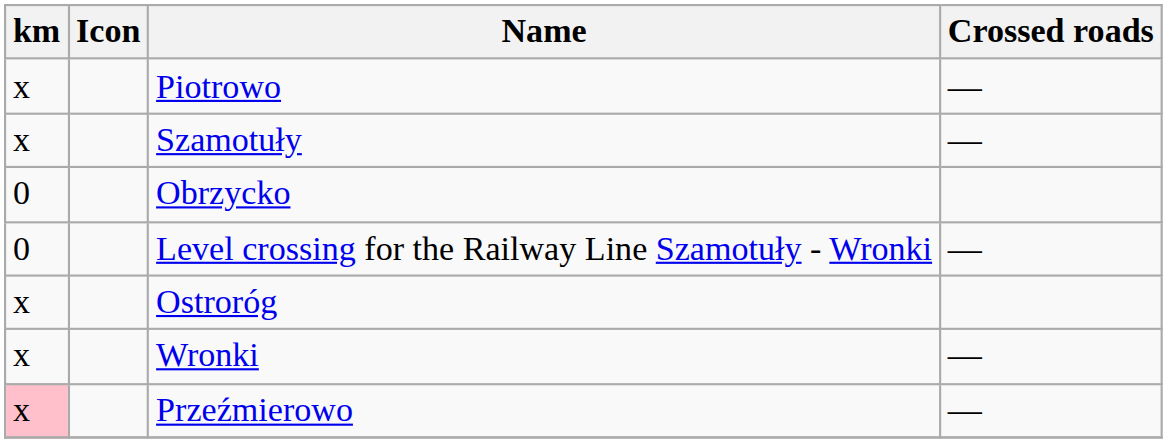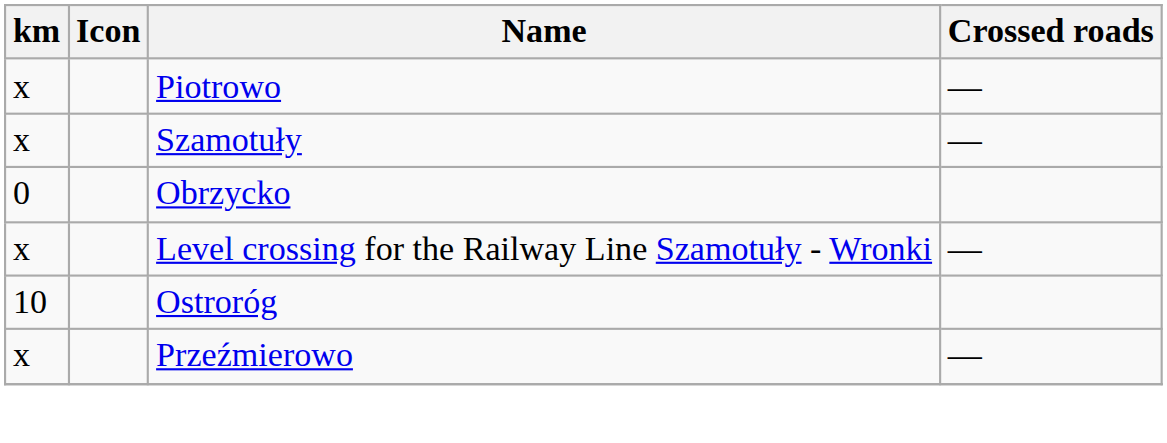 <table class=wikitable>
 <tr>
 <th>km</th>
 <th>Icon</th>
 <th>Name</th>
 <th>Crossed roads</th>
 </tr>
 <tr>
 <td>x</td>
 <td></td>
 <td> <a href='#'>Piotrowo</a></td>
 <td>—</td>
 </tr>
 <tr>
 <td>x</td>
 <td></td>
 <td> <a href='#'>Szamotuły</a></td>
 <td>—</td>
 </tr>
 <tr>
 <td>0</td>
 <td></td>
 <td><a href='#'>Obrzycko</a></td>
 <td></td>
 </tr>
 <tr>
-<td>0</td>
+<td>x</td>
 <td></td>
 <td><a href='#'>Level crossing</a> for the Railway Line <a href='#'>Szamotuły</a> - <a href='#'>Wronki</a></td>
 <td>—</td>
 </tr>
 <tr>
-<td>x</td>
+<td>10</td>
 <td></td>
 <td><a href='#'>Ostroróg</a></td>
 <td></td>
 </tr>
 <tr>
 <td>x</td>
 <td></td>
-<td> <a href='#'>Wronki</a></td>
-<td>—</td>
-</tr>
-<tr>
-<td style="background: pink;">x</td>
-<td></td>
 <td> <a href='#'>Przeźmierowo</a></td>
 <td>—</td>
 </tr>
 <tr>
 </tr>
 </table>
